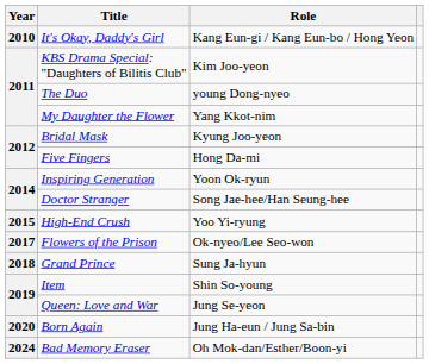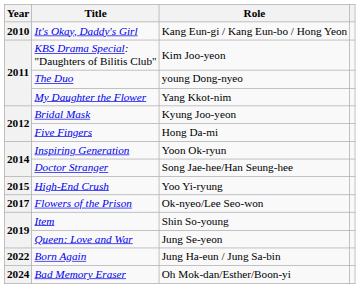 <table class="wikitable plainrowheaders sortable">
 <tr>
 <th scope="col">Year</th>
 <th scope="col">Title</th>
 <th scope="col">Role</th>
 <th scope="col" class="unsortable"></th>
 </tr>
 <tr>
 <th scope="row">2010</th>
 <td><em><a href='#'>It's Okay, Daddy's Girl</a></em></td>
 <td>Kang Eun-gi / Kang Eun-bo / Hong Yeon</td>
 <td style="text-align:center"></td>
 </tr>
 <tr>
 <th scope="row" rowspan="3">2011</th>
 <td><em><a href='#'>KBS Drama Special</a>:</em><br>"Daughters of Bilitis Club"</td>
 <td>Kim Joo-yeon</td>
 <td style="text-align:center"></td>
 </tr>
 <tr>
 <td><em><a href='#'>The Duo</a></em></td>
 <td>young Dong-nyeo</td>
 <td style="text-align:center"></td>
 </tr>
 <tr>
 <td><em><a href='#'>My Daughter the Flower</a></em></td>
 <td>Yang Kkot-nim</td>
 <td style="text-align:center"></td>
 </tr>
 <tr>
 <th scope="row" rowspan="2">2012</th>
 <td><em><a href='#'>Bridal Mask</a></em></td>
 <td>Kyung Joo-yeon</td>
 <td style="text-align:center"></td>
 </tr>
 <tr>
 <td><em><a href='#'>Five Fingers</a></em></td>
 <td>Hong Da-mi</td>
 <td style="text-align:center"></td>
 </tr>
 <tr>
 <th scope="row" rowspan="2">2014</th>
 <td><em><a href='#'>Inspiring Generation</a></em></td>
 <td>Yoon Ok-ryun</td>
 <td style="text-align:center"></td>
 </tr>
 <tr>
 <td><em><a href='#'>Doctor Stranger</a></em></td>
 <td>Song Jae-hee/Han Seung-hee</td>
 <td style="text-align:center"></td>
 </tr>
 <tr>
 <th scope="row">2015</th>
 <td><em><a href='#'>High-End Crush</a></em></td>
 <td>Yoo Yi-ryung</td>
 <td style="text-align:center"></td>
 </tr>
 <tr>
 <th scope="row">2017</th>
 <td><em><a href='#'>Flowers of the Prison</a></em></td>
 <td>Ok-nyeo/Lee Seo-won</td>
 <td style="text-align:center"></td>
 </tr>
 <tr>
-<th scope="row">2018</th>
-<td><em><a href='#'>Grand Prince</a></em></td>
-<td>Sung Ja-hyun</td>
-<td style="text-align:center"></td>
-</tr>
-<tr>
 <th scope="row" rowspan="2">2019</th>
 <td><em><a href='#'>Item</a></em></td>
 <td>Shin So-young</td>
 <td style="text-align:center"></td>
 </tr>
 <tr>
 <td><em><a href='#'>Queen: Love and War</a></em></td>
 <td>Jung Se-yeon</td>
 <td style="text-align:center"></td>
 </tr>
 <tr>
-<th scope="row">2020</th>
+<th scope="row">2022</th>
 <td><em><a href='#'>Born Again</a></em></td>
 <td>Jung Ha-eun / Jung Sa-bin</td>
 <td style="text-align:center"></td>
 </tr>
 <tr>
 <th scope="row">2024</th>
 <td><em><a href='#'>Bad Memory Eraser</a></em></td>
 <td>Oh Mok-dan/Esther/Boon-yi</td>
 <td style="text-align:center"></td>
 </tr>
 </table>
